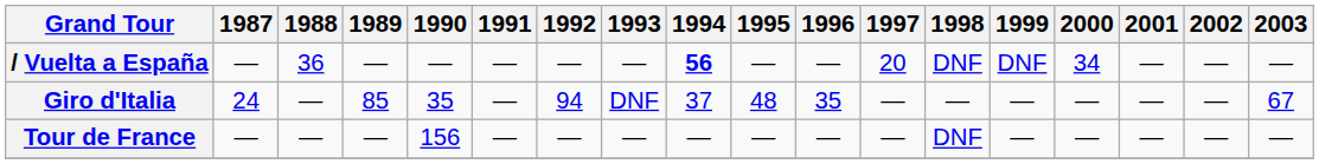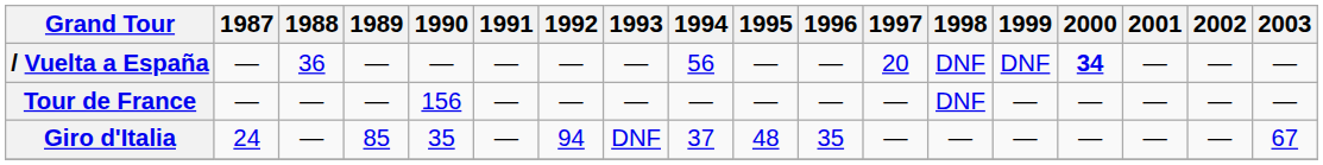 <table class="wikitable plainrowheaders">
 <tr>
 <th scope="col"><a href='#'>Grand Tour</a></th>
 <th scope="col">1987</th>
 <th scope="col">1988</th>
 <th scope="col">1989</th>
 <th scope="col">1990</th>
 <th scope="col">1991</th>
 <th scope="col">1992</th>
 <th scope="col">1993</th>
 <th scope="col">1994</th>
 <th scope="col">1995</th>
 <th scope="col">1996</th>
 <th scope="col">1997</th>
 <th scope="col">1998</th>
 <th scope="col">1999</th>
 <th scope="col">2000</th>
 <th scope="col">2001</th>
 <th scope="col">2002</th>
 <th scope="col">2003</th>
 </tr>
 <tr>
 <th scope="row">/ <a href='#'>Vuelta a España</a></th>
 <td style="text-align:center;">—</td>
 <td style="text-align:center;"><a href='#'>36</a></td>
 <td style="text-align:center;">—</td>
 <td style="text-align:center;">—</td>
 <td style="text-align:center;">—</td>
 <td style="text-align:center;">—</td>
 <td style="text-align:center;">—</td>
-<td style="text-align:center;"><strong><a href='#'>56</a></strong></td>
+<td style="text-align:center;"><a href='#'>56</a></td>
 <td style="text-align:center;">—</td>
 <td style="text-align:center;">—</td>
 <td style="text-align:center;"><a href='#'>20</a></td>
 <td style="text-align:center;"><a href='#'>DNF</a></td>
 <td style="text-align:center;"><a href='#'>DNF</a></td>
-<td style="text-align:center;"><a href='#'>34</a></td>
+<td style="text-align:center;"><strong><a href='#'>34</a></strong></td>
+<td style="text-align:center;">—</td>
+<td style="text-align:center;">—</td>
+<td style="text-align:center;">—</td>
+</tr>
+<tr>
+<th scope="row"> <a href='#'>Tour de France</a></th>
+<td style="text-align:center;">—</td>
+<td style="text-align:center;">—</td>
+<td style="text-align:center;">—</td>
+<td style="text-align:center;"><a href='#'>156</a></td>
+<td style="text-align:center;">—</td>
+<td style="text-align:center;">—</td>
+<td style="text-align:center;">—</td>
+<td style="text-align:center;">—</td>
+<td style="text-align:center;">—</td>
+<td style="text-align:center;">—</td>
+<td style="text-align:center;">—</td>
+<td style="text-align:center;"><a href='#'>DNF</a></td>
+<td style="text-align:center;">—</td>
+<td style="text-align:center;">—</td>
 <td style="text-align:center;">—</td>
 <td style="text-align:center;">—</td>
 <td style="text-align:center;">—</td>
 </tr>
 <tr>
 <th scope="row"> <a href='#'>Giro d'Italia</a></th>
 <td style="text-align:center;"><a href='#'>24</a></td>
 <td style="text-align:center;">—</td>
 <td style="text-align:center;"><a href='#'>85</a></td>
 <td style="text-align:center;"><a href='#'>35</a></td>
 <td style="text-align:center;">—</td>
 <td style="text-align:center;"><a href='#'>94</a></td>
 <td style="text-align:center;"><a href='#'>DNF</a></td>
 <td style="text-align:center;"><a href='#'>37</a></td>
 <td style="text-align:center;"><a href='#'>48</a></td>
 <td style="text-align:center;"><a href='#'>35</a></td>
 <td style="text-align:center;">—</td>
 <td style="text-align:center;">—</td>
 <td style="text-align:center;">—</td>
 <td style="text-align:center;">—</td>
 <td style="text-align:center;">—</td>
 <td style="text-align:center;">—</td>
 <td style="text-align:center;"><a href='#'>67</a></td>
 </tr>
 <tr>
-<th scope="row"> <a href='#'>Tour de France</a></th>
-<td style="text-align:center;">—</td>
-<td style="text-align:center;">—</td>
-<td style="text-align:center;">—</td>
-<td style="text-align:center;"><a href='#'>156</a></td>
-<td style="text-align:center;">—</td>
-<td style="text-align:center;">—</td>
-<td style="text-align:center;">—</td>
-<td style="text-align:center;">—</td>
-<td style="text-align:center;">—</td>
-<td style="text-align:center;">—</td>
-<td style="text-align:center;">—</td>
-<td style="text-align:center;"><a href='#'>DNF</a></td>
-<td style="text-align:center;">—</td>
-<td style="text-align:center;">—</td>
-<td style="text-align:center;">—</td>
-<td style="text-align:center;">—</td>
-<td style="text-align:center;">—</td>
-</tr>
-<tr>
 </tr>
 </table>
